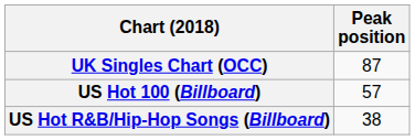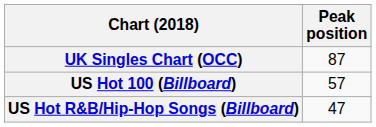 <table class="wikitable sortable plainrowheaders" style="text-align:center">
 <tr>
 <th scope="col">Chart (2018)</th>
 <th scope="col">Peak<br>position</th>
 </tr>
 <tr>
 <th scope="row"><a href='#'>UK Singles Chart</a> (<a href='#'>OCC</a>)</th>
 <td>87</td>
 </tr>
 <tr>
 <th scope="row">US <a href='#'>Hot 100</a> (<em><a href='#'>Billboard</a></em>)</th>
 <td>57</td>
 </tr>
 <tr>
 <th scope="row">US <a href='#'>Hot R&B/Hip-Hop Songs</a> (<em><a href='#'>Billboard</a></em>)</th>
-<td>38</td>
+<td>47</td>
 </tr>
 </table>
